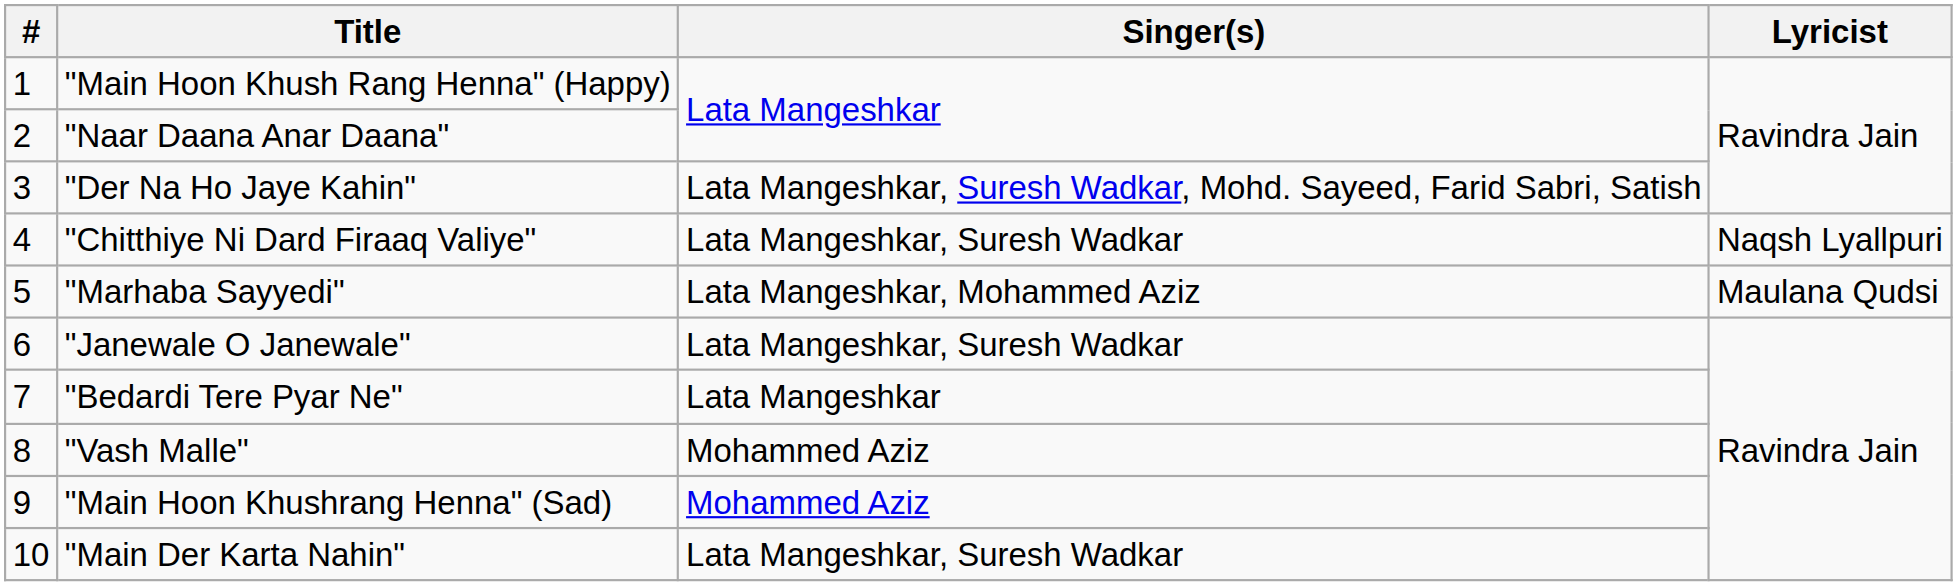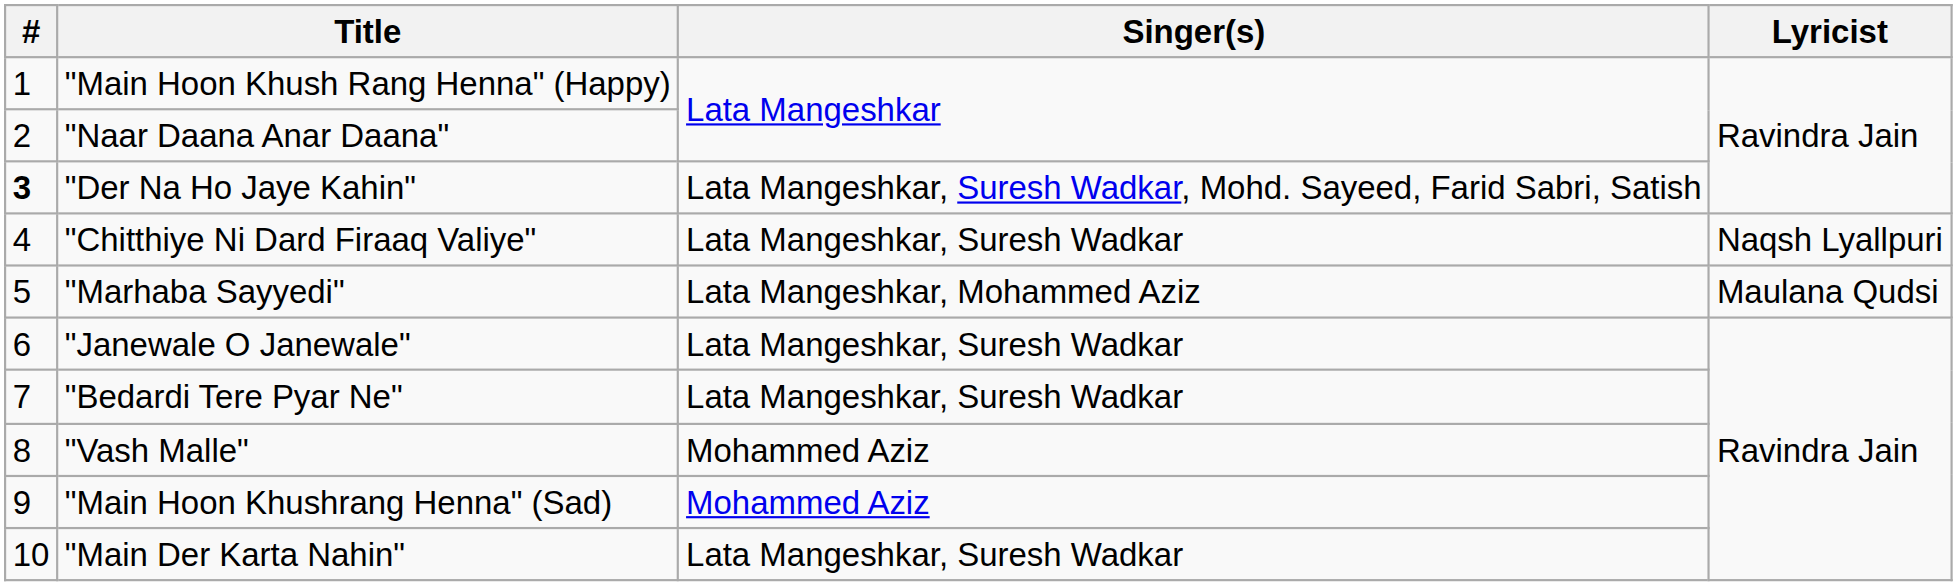 <table class="wikitable" style="font-size:95%;">
 <tr>
 <th>#</th>
 <th>Title</th>
 <th>Singer(s)</th>
 <th>Lyricist</th>
 </tr>
 <tr>
 <td>1</td>
 <td>"Main Hoon Khush Rang Henna" (Happy)</td>
 <td rowspan=2><a href='#'>Lata Mangeshkar</a></td>
 <td rowspan=3>Ravindra Jain</td>
 </tr>
 <tr>
 <td>2</td>
 <td>"Naar Daana Anar Daana"</td>
 </tr>
 <tr>
-<td>3</td>
+<td><strong>3</strong></td>
 <td>"Der Na Ho Jaye Kahin"</td>
 <td>Lata Mangeshkar, <a href='#'>Suresh Wadkar</a>, Mohd. Sayeed, Farid Sabri, Satish</td>
 </tr>
 <tr>
 <td>4</td>
 <td>"Chitthiye Ni Dard Firaaq Valiye"</td>
 <td>Lata Mangeshkar, Suresh Wadkar</td>
 <td>Naqsh Lyallpuri</td>
 </tr>
 <tr>
 <td>5</td>
 <td>"Marhaba Sayyedi"</td>
 <td>Lata Mangeshkar, Mohammed Aziz</td>
 <td>Maulana Qudsi</td>
 </tr>
 <tr>
 <td>6</td>
 <td>"Janewale O Janewale"</td>
 <td>Lata Mangeshkar, Suresh Wadkar</td>
 <td rowspan=5>Ravindra Jain</td>
 </tr>
 <tr>
 <td>7</td>
 <td>"Bedardi Tere Pyar Ne"</td>
-<td>Lata Mangeshkar</td>
+<td>Lata Mangeshkar, Suresh Wadkar</td>
 </tr>
 <tr>
 <td>8</td>
 <td>"Vash Malle"</td>
 <td>Mohammed Aziz</td>
 </tr>
 <tr>
 <td>9</td>
 <td>"Main Hoon Khushrang Henna" (Sad)</td>
 <td><a href='#'>Mohammed Aziz</a></td>
 </tr>
 <tr>
 <td>10</td>
 <td>"Main Der Karta Nahin"</td>
 <td>Lata Mangeshkar, Suresh Wadkar</td>
 </tr>
 </table>
